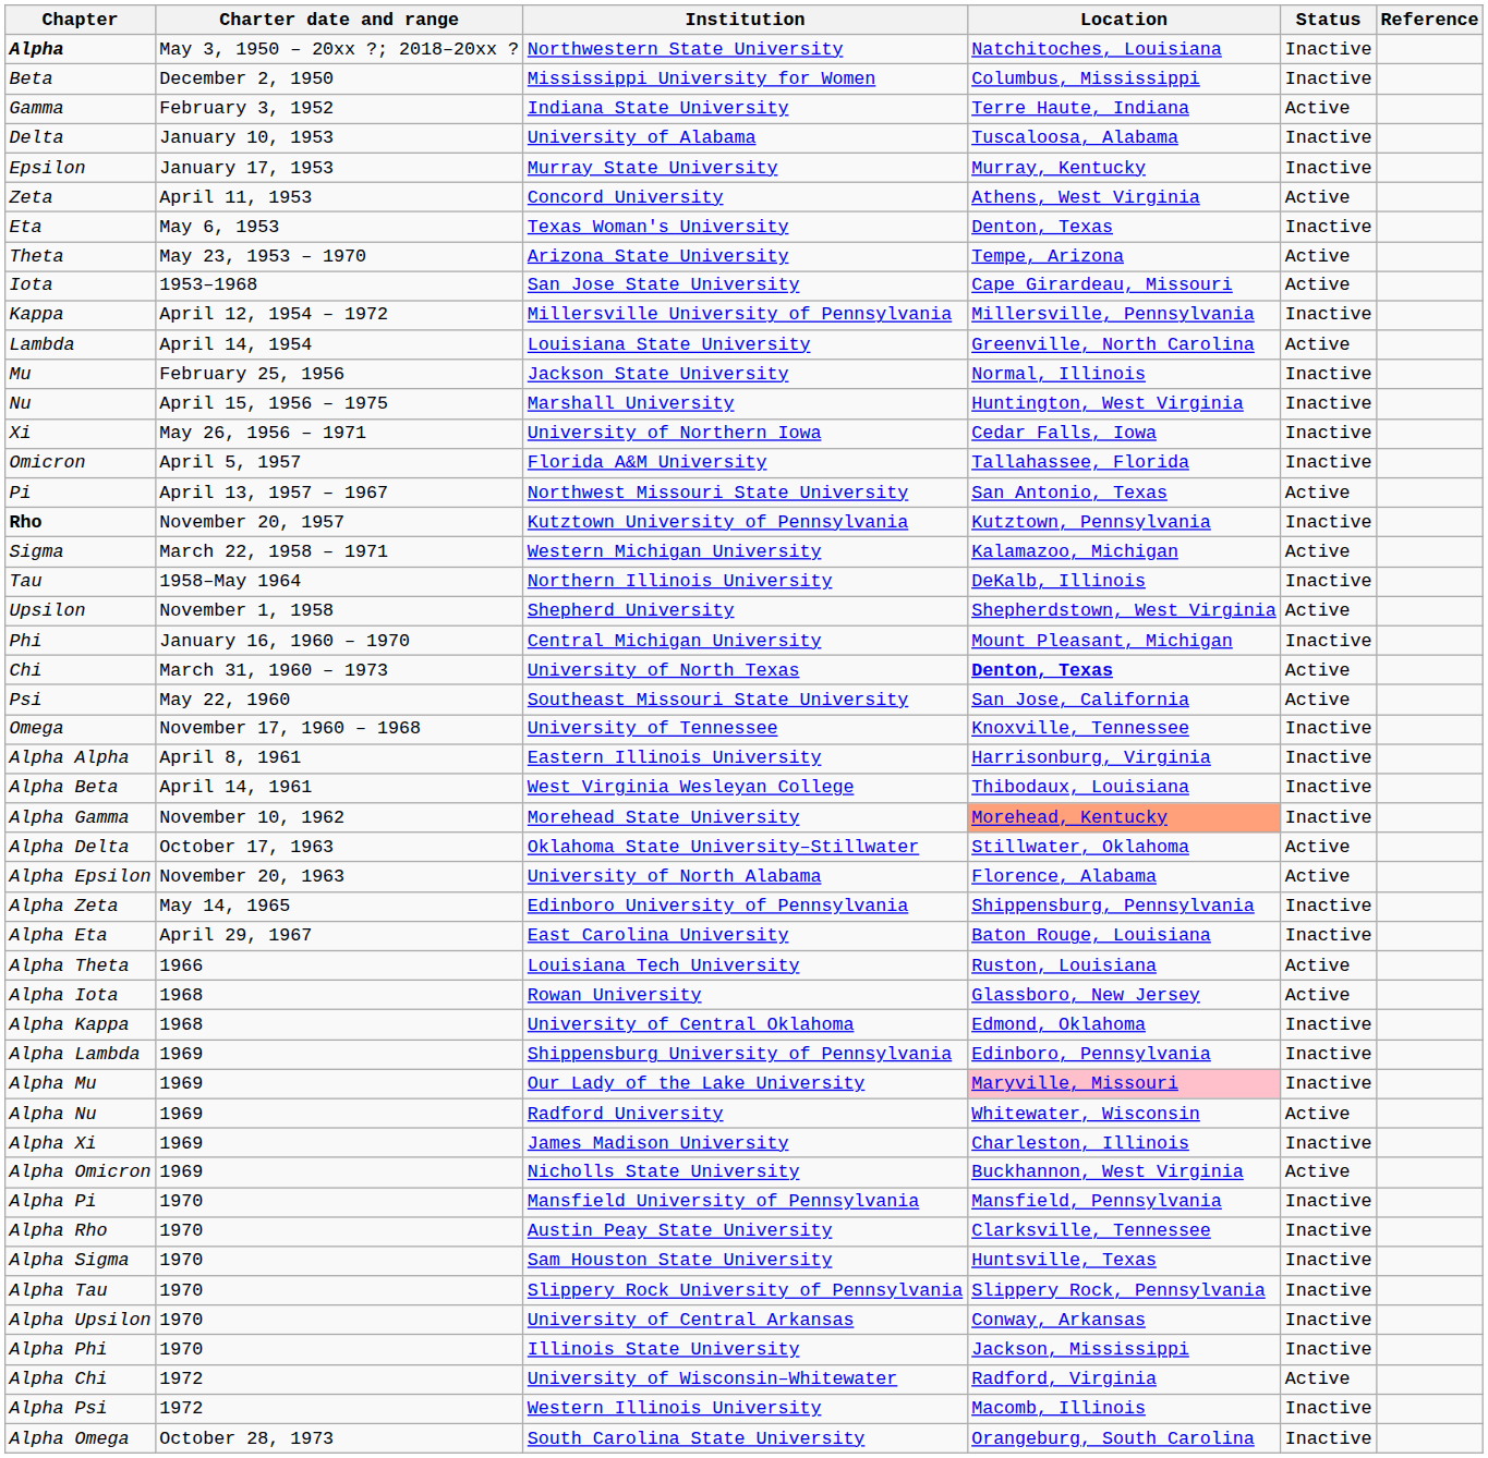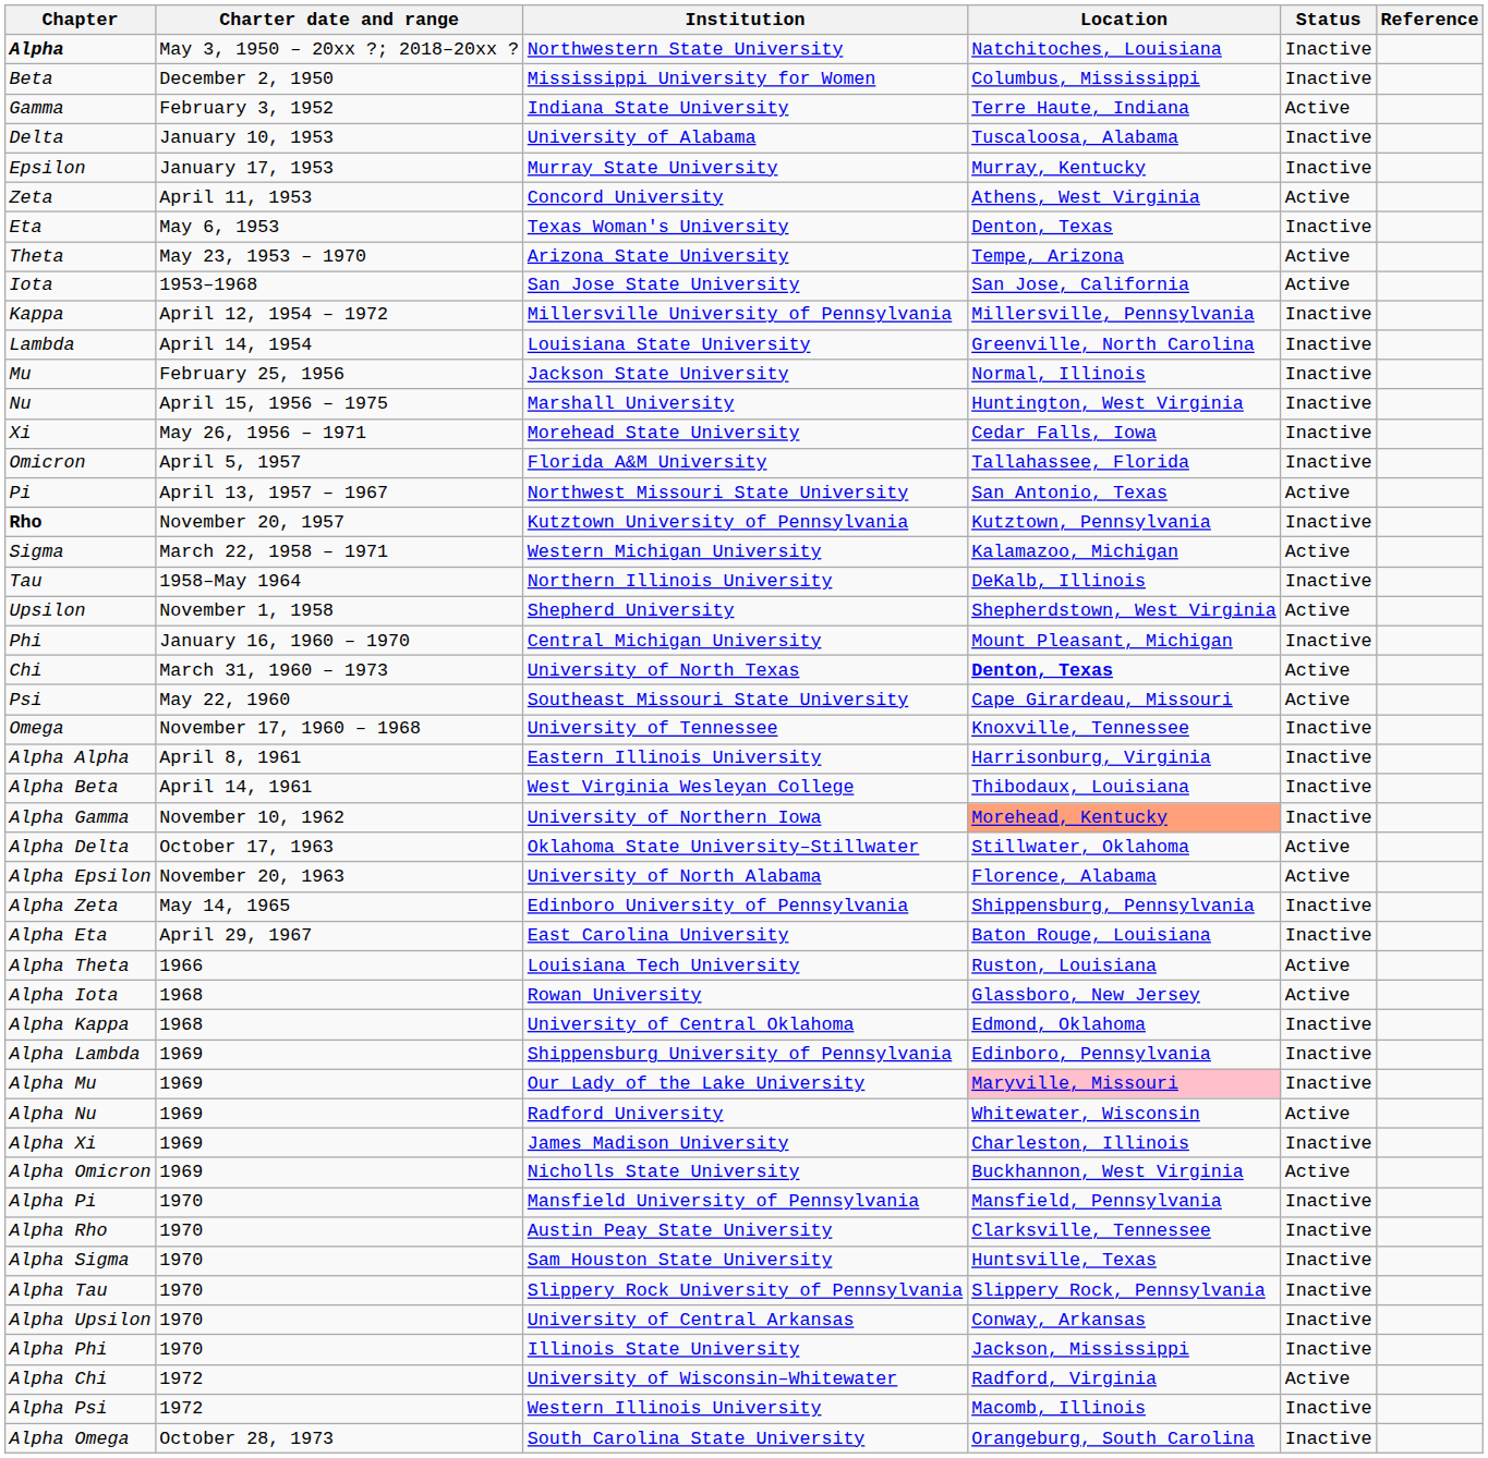 <table class="wikitable sortable">
 <tr>
 <th>Chapter</th>
 <th>Charter date and range</th>
 <th>Institution</th>
 <th>Location</th>
 <th>Status</th>
 <th>Reference</th>
 </tr>
 <tr>
 <td><strong><em>Alpha</em></strong></td>
 <td>May 3, 1950 – 20xx ?; 2018–20xx ?</td>
 <td><a href='#'>Northwestern State University</a></td>
 <td><a href='#'>Natchitoches, Louisiana</a></td>
 <td>Inactive</td>
 <td></td>
 </tr>
 <tr>
 <td><em>Beta</em></td>
 <td>December 2, 1950</td>
 <td><a href='#'>Mississippi University for Women</a></td>
 <td><a href='#'>Columbus, Mississippi</a></td>
 <td>Inactive</td>
 <td></td>
 </tr>
 <tr>
 <td><em>Gamma</em></td>
 <td>February 3, 1952</td>
 <td><a href='#'>Indiana State University</a></td>
 <td><a href='#'>Terre Haute, Indiana</a></td>
 <td>Active</td>
 <td></td>
 </tr>
 <tr>
 <td><em>Delta</em></td>
 <td>January 10, 1953</td>
 <td><a href='#'>University of Alabama</a></td>
 <td><a href='#'>Tuscaloosa, Alabama</a></td>
 <td>Inactive</td>
 <td></td>
 </tr>
 <tr>
 <td><em>Epsilon</em></td>
 <td>January 17, 1953</td>
 <td><a href='#'>Murray State University</a></td>
 <td><a href='#'>Murray, Kentucky</a></td>
 <td>Inactive</td>
 <td></td>
 </tr>
 <tr>
 <td><em>Zeta</em></td>
 <td>April 11, 1953</td>
 <td><a href='#'>Concord University</a></td>
 <td><a href='#'>Athens, West Virginia</a></td>
 <td>Active</td>
 <td></td>
 </tr>
 <tr>
 <td><em>Eta</em></td>
 <td>May 6, 1953</td>
 <td><a href='#'>Texas Woman's University</a></td>
 <td><a href='#'>Denton, Texas</a></td>
 <td>Inactive</td>
 <td></td>
 </tr>
 <tr>
 <td><em>Theta</em></td>
 <td>May 23, 1953 – 1970</td>
 <td><a href='#'>Arizona State University</a></td>
 <td><a href='#'>Tempe, Arizona</a></td>
 <td>Active</td>
 <td></td>
 </tr>
 <tr>
 <td><em>Iota</em></td>
 <td>1953–1968</td>
 <td><a href='#'>San Jose State University</a></td>
-<td><a href='#'>Cape Girardeau, Missouri</a></td>
+<td><a href='#'>San Jose, California</a></td>
 <td>Active</td>
 <td></td>
 </tr>
 <tr>
 <td><em>Kappa</em></td>
 <td>April 12, 1954 – 1972</td>
 <td><a href='#'>Millersville University of Pennsylvania</a></td>
 <td><a href='#'>Millersville, Pennsylvania</a></td>
 <td>Inactive</td>
 <td></td>
 </tr>
 <tr>
 <td><em>Lambda</em></td>
 <td>April 14, 1954</td>
 <td><a href='#'>Louisiana State University</a></td>
 <td><a href='#'>Greenville, North Carolina</a></td>
-<td>Active</td>
+<td>Inactive</td>
 <td></td>
 </tr>
 <tr>
 <td><em>Mu</em></td>
 <td>February 25, 1956</td>
 <td><a href='#'>Jackson State University</a></td>
 <td><a href='#'>Normal, Illinois</a></td>
 <td>Inactive</td>
 <td></td>
 </tr>
 <tr>
 <td><em>Nu</em></td>
 <td>April 15, 1956 – 1975</td>
 <td><a href='#'>Marshall University</a></td>
 <td><a href='#'>Huntington, West Virginia</a></td>
 <td>Inactive</td>
 <td></td>
 </tr>
 <tr>
 <td><em>Xi</em></td>
 <td>May 26, 1956 – 1971</td>
-<td><a href='#'>University of Northern Iowa</a></td>
+<td><a href='#'>Morehead State University</a></td>
 <td><a href='#'>Cedar Falls, Iowa</a></td>
 <td>Inactive</td>
 <td></td>
 </tr>
 <tr>
 <td><em>Omicron</em></td>
 <td>April 5, 1957</td>
 <td><a href='#'>Florida A&M University</a></td>
 <td><a href='#'>Tallahassee, Florida</a></td>
 <td>Inactive</td>
 <td></td>
 </tr>
 <tr>
 <td><em>Pi</em></td>
 <td>April 13, 1957 – 1967</td>
 <td><a href='#'>Northwest Missouri State University</a></td>
 <td><a href='#'>San Antonio, Texas</a></td>
 <td>Active</td>
 <td></td>
 </tr>
 <tr>
 <td><strong>Rho</strong></td>
 <td>November 20, 1957</td>
 <td><a href='#'>Kutztown University of Pennsylvania</a></td>
 <td><a href='#'>Kutztown, Pennsylvania</a></td>
 <td>Inactive</td>
 <td></td>
 </tr>
 <tr>
 <td><em>Sigma</em></td>
 <td>March 22, 1958 – 1971</td>
 <td><a href='#'>Western Michigan University</a></td>
 <td><a href='#'>Kalamazoo, Michigan</a></td>
 <td>Active</td>
 <td></td>
 </tr>
 <tr>
 <td><em>Tau</em></td>
 <td>1958–May 1964</td>
 <td><a href='#'>Northern Illinois University</a></td>
 <td><a href='#'>DeKalb, Illinois</a></td>
 <td>Inactive</td>
 <td></td>
 </tr>
 <tr>
 <td><em>Upsilon</em></td>
 <td>November 1, 1958</td>
 <td><a href='#'>Shepherd University</a></td>
 <td><a href='#'>Shepherdstown, West Virginia</a></td>
 <td>Active</td>
 <td></td>
 </tr>
 <tr>
 <td><em>Phi</em></td>
 <td>January 16, 1960 – 1970</td>
 <td><a href='#'>Central Michigan University</a></td>
 <td><a href='#'>Mount Pleasant, Michigan</a></td>
 <td>Inactive</td>
 <td></td>
 </tr>
 <tr>
 <td><em>Chi</em></td>
 <td>March 31, 1960 – 1973</td>
 <td><a href='#'>University of North Texas</a></td>
 <td><strong><a href='#'>Denton, Texas</a></strong></td>
 <td>Active</td>
 <td></td>
 </tr>
 <tr>
 <td><em>Psi</em></td>
 <td>May 22, 1960</td>
 <td><a href='#'>Southeast Missouri State University</a></td>
-<td><a href='#'>San Jose, California</a></td>
+<td><a href='#'>Cape Girardeau, Missouri</a></td>
 <td>Active</td>
 <td></td>
 </tr>
 <tr>
 <td><em>Omega</em></td>
 <td>November 17, 1960 – 1968</td>
 <td><a href='#'>University of Tennessee</a></td>
 <td><a href='#'>Knoxville, Tennessee</a></td>
 <td>Inactive</td>
 <td></td>
 </tr>
 <tr>
 <td><em>Alpha Alpha</em></td>
 <td>April 8, 1961</td>
 <td><a href='#'>Eastern Illinois University</a></td>
 <td><a href='#'>Harrisonburg, Virginia</a></td>
 <td>Inactive</td>
 <td></td>
 </tr>
 <tr>
 <td><em>Alpha Beta</em></td>
 <td>April 14, 1961</td>
 <td><a href='#'>West Virginia Wesleyan College</a></td>
 <td><a href='#'>Thibodaux, Louisiana</a></td>
 <td>Inactive</td>
 <td></td>
 </tr>
 <tr>
 <td><em>Alpha Gamma</em></td>
 <td>November 10, 1962</td>
-<td><a href='#'>Morehead State University</a></td>
+<td><a href='#'>University of Northern Iowa</a></td>
 <td style="background: lightsalmon;"><a href='#'>Morehead, Kentucky</a></td>
 <td>Inactive</td>
 <td></td>
 </tr>
 <tr>
 <td><em>Alpha Delta</em></td>
 <td>October 17, 1963</td>
 <td><a href='#'>Oklahoma State University–Stillwater</a></td>
 <td><a href='#'>Stillwater, Oklahoma</a></td>
 <td>Active</td>
 <td></td>
 </tr>
 <tr>
 <td><em>Alpha Epsilon</em></td>
 <td>November 20, 1963</td>
 <td><a href='#'>University of North Alabama</a></td>
 <td><a href='#'>Florence, Alabama</a></td>
 <td>Active</td>
 <td></td>
 </tr>
 <tr>
 <td><em>Alpha Zeta</em></td>
 <td>May 14, 1965</td>
 <td><a href='#'>Edinboro University of Pennsylvania</a></td>
 <td><a href='#'>Shippensburg, Pennsylvania</a></td>
 <td>Inactive</td>
 <td></td>
 </tr>
 <tr>
 <td><em>Alpha Eta</em></td>
 <td>April 29, 1967</td>
 <td><a href='#'>East Carolina University</a></td>
 <td><a href='#'>Baton Rouge, Louisiana</a></td>
 <td>Inactive</td>
 <td></td>
 </tr>
 <tr>
 <td><em>Alpha Theta</em></td>
 <td>1966</td>
 <td><a href='#'>Louisiana Tech University</a></td>
 <td><a href='#'>Ruston, Louisiana</a></td>
 <td>Active</td>
 <td></td>
 </tr>
 <tr>
 <td><em>Alpha Iota</em></td>
 <td>1968</td>
 <td><a href='#'>Rowan University</a></td>
 <td><a href='#'>Glassboro, New Jersey</a></td>
 <td>Active</td>
 <td></td>
 </tr>
 <tr>
 <td><em>Alpha Kappa</em></td>
 <td>1968</td>
 <td><a href='#'>University of Central Oklahoma</a></td>
 <td><a href='#'>Edmond, Oklahoma</a></td>
 <td>Inactive</td>
 <td></td>
 </tr>
 <tr>
 <td><em>Alpha Lambda</em></td>
 <td>1969</td>
 <td><a href='#'>Shippensburg University of Pennsylvania</a></td>
 <td><a href='#'>Edinboro, Pennsylvania</a></td>
 <td>Inactive</td>
 <td></td>
 </tr>
 <tr>
 <td><em>Alpha Mu</em></td>
 <td>1969</td>
 <td><a href='#'>Our Lady of the Lake University</a></td>
 <td style="background: pink;"><a href='#'>Maryville, Missouri</a></td>
 <td>Inactive</td>
 <td></td>
 </tr>
 <tr>
 <td><em>Alpha Nu</em></td>
 <td>1969</td>
 <td><a href='#'>Radford University</a></td>
 <td><a href='#'>Whitewater, Wisconsin</a></td>
 <td>Active</td>
 <td></td>
 </tr>
 <tr>
 <td><em>Alpha Xi</em></td>
 <td>1969</td>
 <td><a href='#'>James Madison University</a></td>
 <td><a href='#'>Charleston, Illinois</a></td>
 <td>Inactive</td>
 <td></td>
 </tr>
 <tr>
 <td><em>Alpha Omicron</em></td>
 <td>1969</td>
 <td><a href='#'>Nicholls State University</a></td>
 <td><a href='#'>Buckhannon, West Virginia</a></td>
 <td>Active</td>
 <td></td>
 </tr>
 <tr>
 <td><em>Alpha Pi</em></td>
 <td>1970</td>
 <td><a href='#'>Mansfield University of Pennsylvania</a></td>
 <td><a href='#'>Mansfield, Pennsylvania</a></td>
 <td>Inactive</td>
 <td></td>
 </tr>
 <tr>
 <td><em>Alpha Rho</em></td>
 <td>1970</td>
 <td><a href='#'>Austin Peay State University</a></td>
 <td><a href='#'>Clarksville, Tennessee</a></td>
 <td>Inactive</td>
 <td></td>
 </tr>
 <tr>
 <td><em>Alpha Sigma</em></td>
 <td>1970</td>
 <td><a href='#'>Sam Houston State University</a></td>
 <td><a href='#'>Huntsville, Texas</a></td>
 <td>Inactive</td>
 <td></td>
 </tr>
 <tr>
 <td><em>Alpha Tau</em></td>
 <td>1970</td>
 <td><a href='#'>Slippery Rock University of Pennsylvania</a></td>
 <td><a href='#'>Slippery Rock, Pennsylvania</a></td>
 <td>Inactive</td>
 <td></td>
 </tr>
 <tr>
 <td><em>Alpha Upsilon</em></td>
 <td>1970</td>
 <td><a href='#'>University of Central Arkansas</a></td>
 <td><a href='#'>Conway, Arkansas</a></td>
 <td>Inactive</td>
 <td></td>
 </tr>
 <tr>
 <td><em>Alpha Phi</em></td>
 <td>1970</td>
 <td><a href='#'>Illinois State University</a></td>
 <td><a href='#'>Jackson, Mississippi</a></td>
 <td>Inactive</td>
 <td></td>
 </tr>
 <tr>
 <td><em>Alpha Chi</em></td>
 <td>1972</td>
 <td><a href='#'>University of Wisconsin–Whitewater</a></td>
 <td><a href='#'>Radford, Virginia</a></td>
 <td>Active</td>
 <td></td>
 </tr>
 <tr>
 <td><em>Alpha Psi</em></td>
 <td>1972</td>
 <td><a href='#'>Western Illinois University</a></td>
 <td><a href='#'>Macomb, Illinois</a></td>
 <td>Inactive</td>
 <td></td>
 </tr>
 <tr>
 <td><em>Alpha Omega</em></td>
 <td>October 28, 1973</td>
 <td><a href='#'>South Carolina State University</a></td>
 <td><a href='#'>Orangeburg, South Carolina</a></td>
 <td>Inactive</td>
 <td></td>
 </tr>
 </table>
